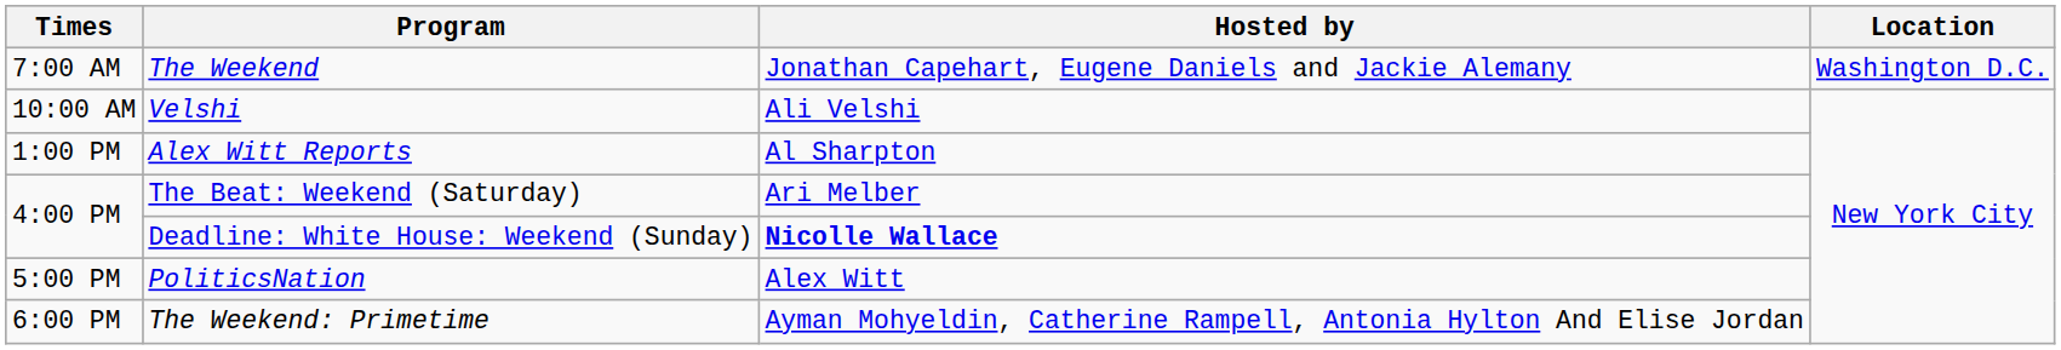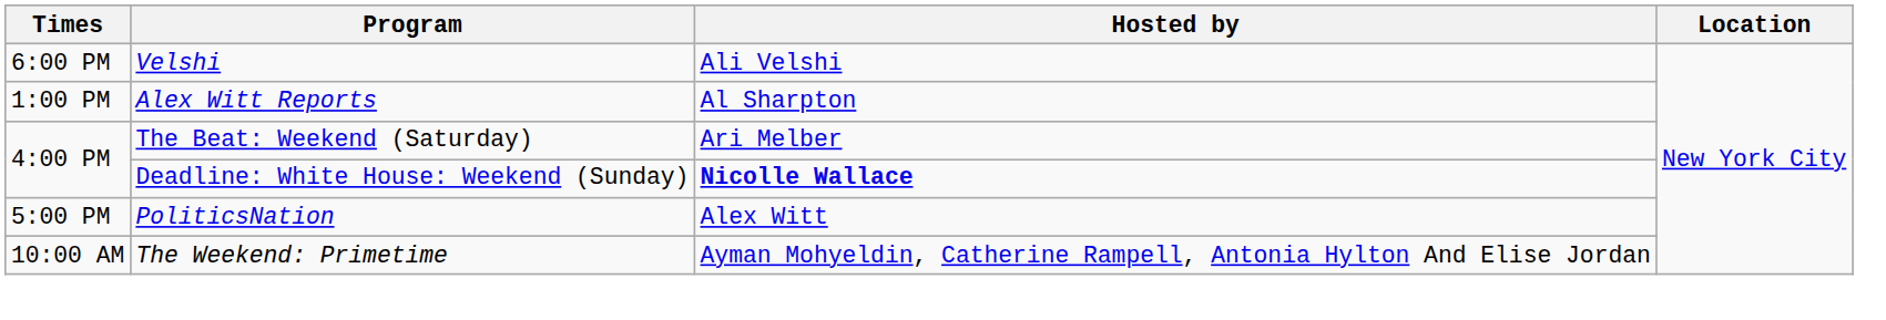 <table class="wikitable sortable">
 <tr>
 <th>Times</th>
 <th>Program</th>
 <th>Hosted by</th>
 <th>Location</th>
 </tr>
 <tr>
-<td>7:00 AM</td>
-<td><em><a href='#'>The Weekend</a></em></td>
-<td><a href='#'>Jonathan Capehart</a>, <a href='#'>Eugene Daniels</a> and <a href='#'>Jackie Alemany</a></td>
-<td><a href='#'>Washington D.C.</a></td>
-</tr>
-<tr>
-<td>10:00 AM</td>
+<td>6:00 PM</td>
 <td><em><a href='#'>Velshi</a></em></td>
 <td><a href='#'>Ali Velshi</a></td>
 <td rowspan="6" style="text-align:center;"><a href='#'>New York City</a></td>
 </tr>
 <tr>
 <td>1:00 PM</td>
 <td><em><a href='#'>Alex Witt Reports</a></em></td>
 <td><a href='#'>Al Sharpton</a></td>
 </tr>
 <tr>
 <td rowspan="2">4:00 PM</td>
 <td><a href='#'>The Beat: Weekend</a> (Saturday)</td>
 <td><a href='#'>Ari Melber</a></td>
 </tr>
 <tr>
 <td><a href='#'>Deadline: White House: Weekend</a> (Sunday)</td>
 <td><strong><a href='#'>Nicolle Wallace</a></strong></td>
 </tr>
 <tr>
 <td>5:00 PM</td>
 <td><em><a href='#'>PoliticsNation</a></em></td>
 <td><a href='#'>Alex Witt</a></td>
 </tr>
 <tr>
-<td>6:00 PM</td>
+<td>10:00 AM</td>
 <td><em>The Weekend: Primetime</em></td>
 <td><a href='#'>Ayman Mohyeldin</a>, <a href='#'>Catherine Rampell</a>, <a href='#'>Antonia Hylton</a> And Elise Jordan</td>
 </tr>
 </table>
